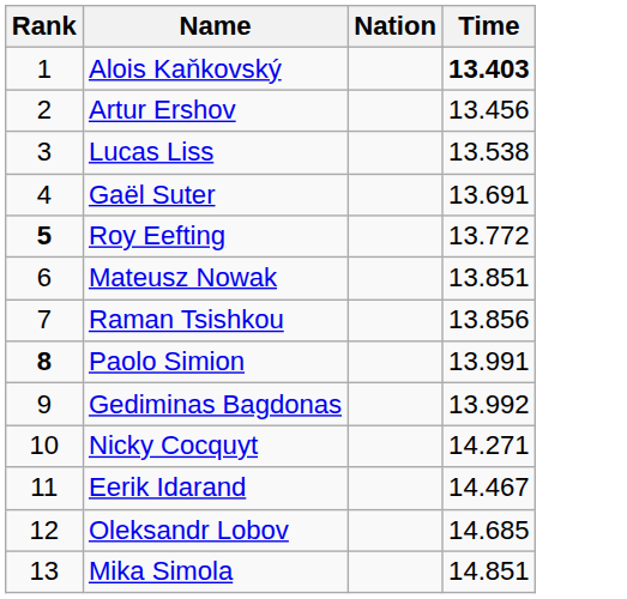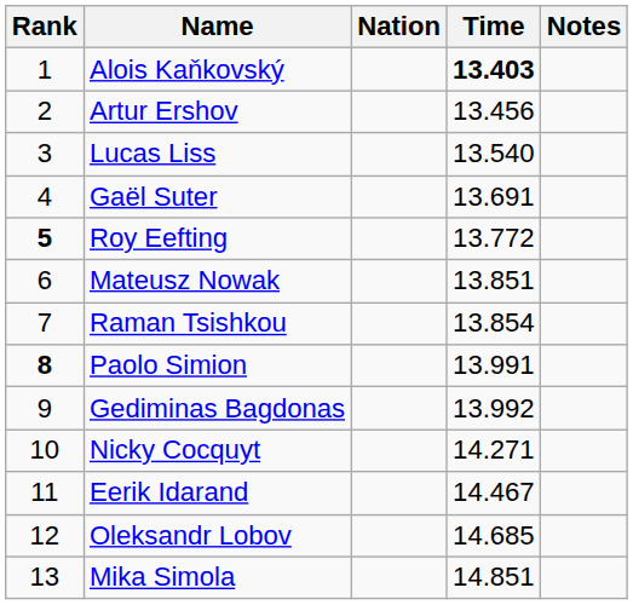 <table class="wikitable sortable" style="text-align:center">
 <tr>
 <th>Rank</th>
 <th>Name</th>
 <th>Nation</th>
 <th>Time</th>
+<th>Notes</th>
 </tr>
 <tr>
 <td>1</td>
 <td align=left><a href='#'>Alois Kaňkovský</a></td>
 <td align=left></td>
 <td><strong>13.403</strong></td>
+<td></td>
 </tr>
 <tr>
 <td>2</td>
 <td align=left><a href='#'>Artur Ershov</a></td>
 <td align=left></td>
 <td>13.456</td>
+<td></td>
 </tr>
 <tr>
 <td>3</td>
 <td align=left><a href='#'>Lucas Liss</a></td>
 <td align=left></td>
-<td>13.538</td>
+<td>13.540</td>
+<td></td>
 </tr>
 <tr>
 <td>4</td>
 <td align=left><a href='#'>Gaël Suter</a></td>
 <td align=left></td>
 <td>13.691</td>
+<td></td>
 </tr>
 <tr>
 <td><strong>5</strong></td>
 <td align=left><a href='#'>Roy Eefting</a></td>
 <td align=left></td>
 <td>13.772</td>
+<td></td>
 </tr>
 <tr>
 <td>6</td>
 <td align=left><a href='#'>Mateusz Nowak</a></td>
 <td align=left></td>
 <td>13.851</td>
+<td></td>
 </tr>
 <tr>
 <td>7</td>
 <td align=left><a href='#'>Raman Tsishkou</a></td>
 <td align=left></td>
-<td>13.856</td>
+<td>13.854</td>
+<td></td>
 </tr>
 <tr>
 <td><strong>8</strong></td>
 <td align=left><a href='#'>Paolo Simion</a></td>
 <td align=left></td>
 <td>13.991</td>
+<td></td>
 </tr>
 <tr>
 <td>9</td>
 <td align=left><a href='#'>Gediminas Bagdonas</a></td>
 <td align=left></td>
 <td>13.992</td>
+<td></td>
 </tr>
 <tr>
 <td>10</td>
 <td align=left><a href='#'>Nicky Cocquyt</a></td>
 <td align=left></td>
 <td>14.271</td>
+<td></td>
 </tr>
 <tr>
 <td>11</td>
 <td align=left><a href='#'>Eerik Idarand</a></td>
 <td align=left></td>
 <td>14.467</td>
+<td></td>
 </tr>
 <tr>
 <td>12</td>
 <td align=left><a href='#'>Oleksandr Lobov</a></td>
 <td align=left></td>
 <td>14.685</td>
+<td></td>
 </tr>
 <tr>
 <td>13</td>
 <td align=left><a href='#'>Mika Simola</a></td>
 <td align=left></td>
 <td>14.851</td>
+<td></td>
 </tr>
 </table>
